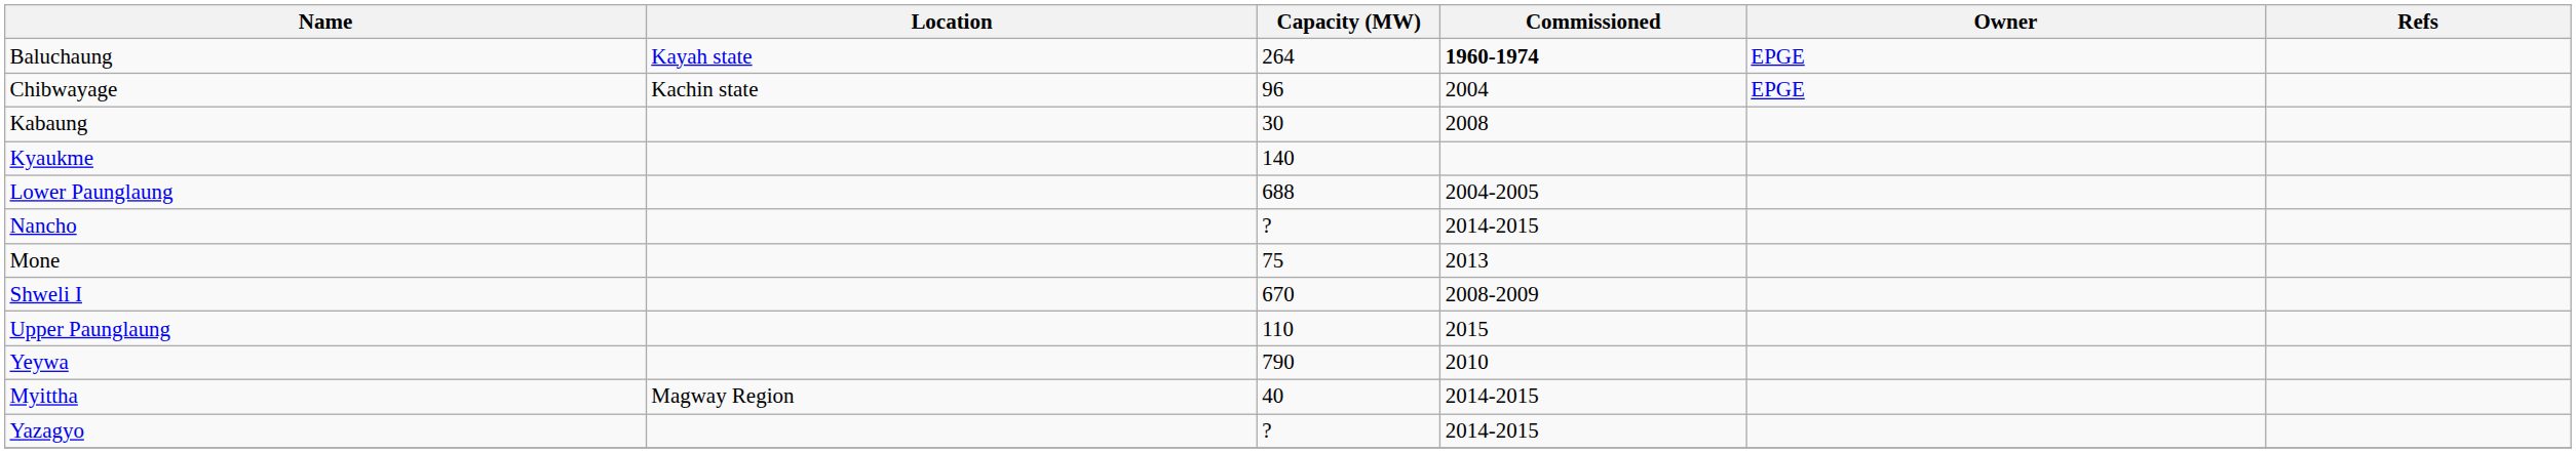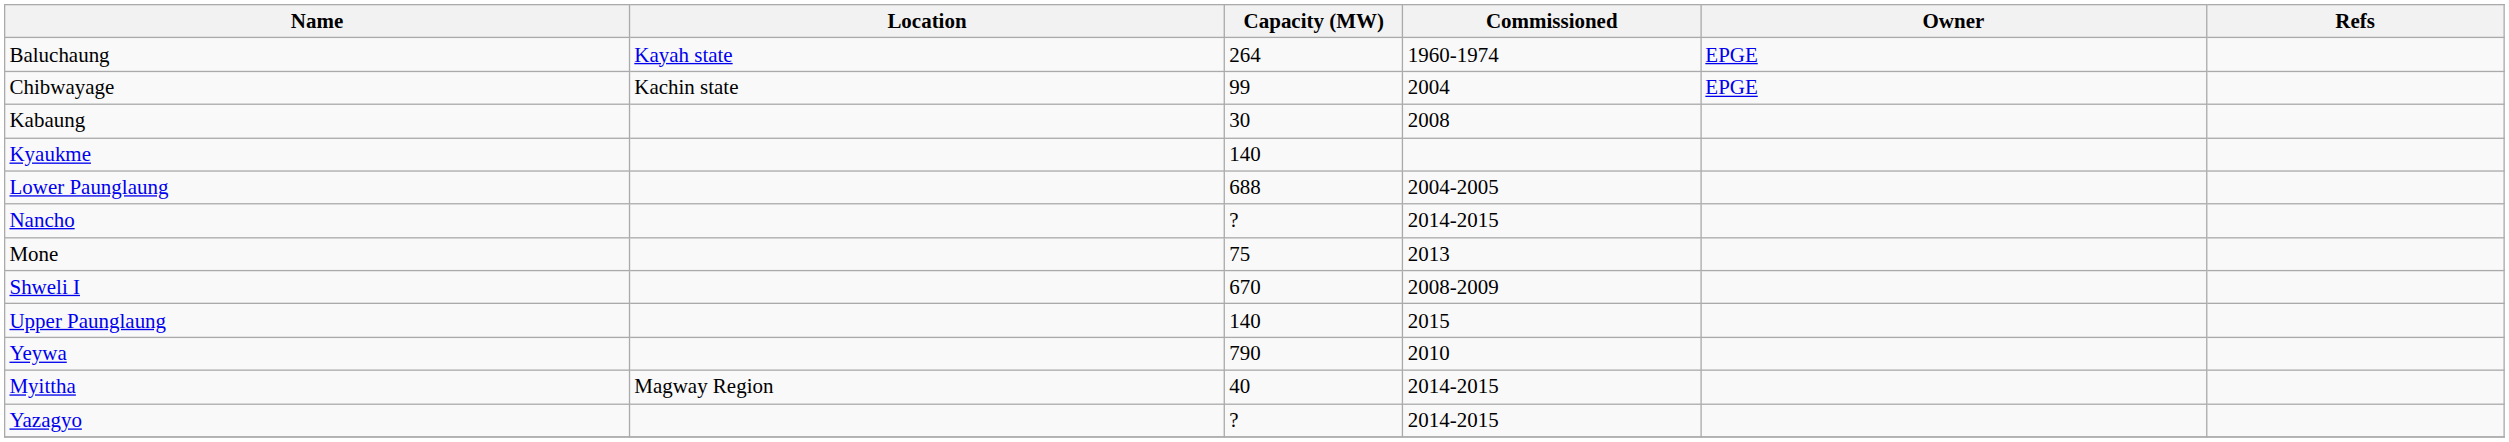 <table class="wikitable sortable">
 <tr>
 <th width="21%">Name</th>
 <th width="20%">Location</th>
 <th width="6%">Capacity (MW)</th>
 <th width="10%">Commissioned</th>
 <th width="17%">Owner</th>
 <th width="10%">Refs</th>
 </tr>
 <tr>
 <td>Baluchaung</td>
 <td><a href='#'>Kayah state</a></td>
 <td>264</td>
-<td><strong>1960-1974</strong></td>
+<td>1960-1974</td>
 <td><a href='#'>EPGE</a></td>
 <td></td>
 </tr>
 <tr>
 <td>Chibwayage</td>
 <td>Kachin state</td>
-<td>96</td>
+<td>99</td>
 <td>2004</td>
 <td><a href='#'>EPGE</a></td>
 <td></td>
 </tr>
 <tr>
 <td>Kabaung</td>
 <td></td>
 <td>30</td>
 <td>2008</td>
 <td></td>
 <td></td>
 </tr>
 <tr>
 <td><a href='#'>Kyaukme</a></td>
 <td></td>
 <td>140</td>
 <td></td>
 <td></td>
 <td></td>
 </tr>
 <tr>
 <td><a href='#'>Lower Paunglaung</a></td>
 <td></td>
 <td>688</td>
 <td>2004-2005</td>
 <td></td>
 <td></td>
 </tr>
 <tr>
 <td><a href='#'>Nancho</a></td>
 <td></td>
 <td>?</td>
 <td>2014-2015</td>
 <td></td>
 <td></td>
 </tr>
 <tr>
 <td>Mone</td>
 <td></td>
 <td>75</td>
 <td>2013</td>
 <td></td>
 <td></td>
 </tr>
 <tr>
 <td><a href='#'>Shweli I</a></td>
 <td></td>
 <td>670</td>
 <td>2008-2009</td>
 <td></td>
 <td></td>
 </tr>
 <tr>
 <td><a href='#'>Upper Paunglaung</a></td>
 <td></td>
-<td>110</td>
+<td>140</td>
 <td>2015</td>
 <td></td>
 <td></td>
 </tr>
 <tr>
 <td><a href='#'>Yeywa</a></td>
 <td></td>
 <td>790</td>
 <td>2010</td>
 <td></td>
 <td></td>
 </tr>
 <tr>
 <td><a href='#'>Myittha</a></td>
 <td>Magway Region</td>
 <td>40</td>
 <td>2014-2015</td>
 <td></td>
 <td></td>
 </tr>
 <tr>
 <td><a href='#'>Yazagyo</a></td>
 <td></td>
 <td>?</td>
 <td>2014-2015</td>
 <td></td>
 <td></td>
 </tr>
 <tr>
 </tr>
 </table>
